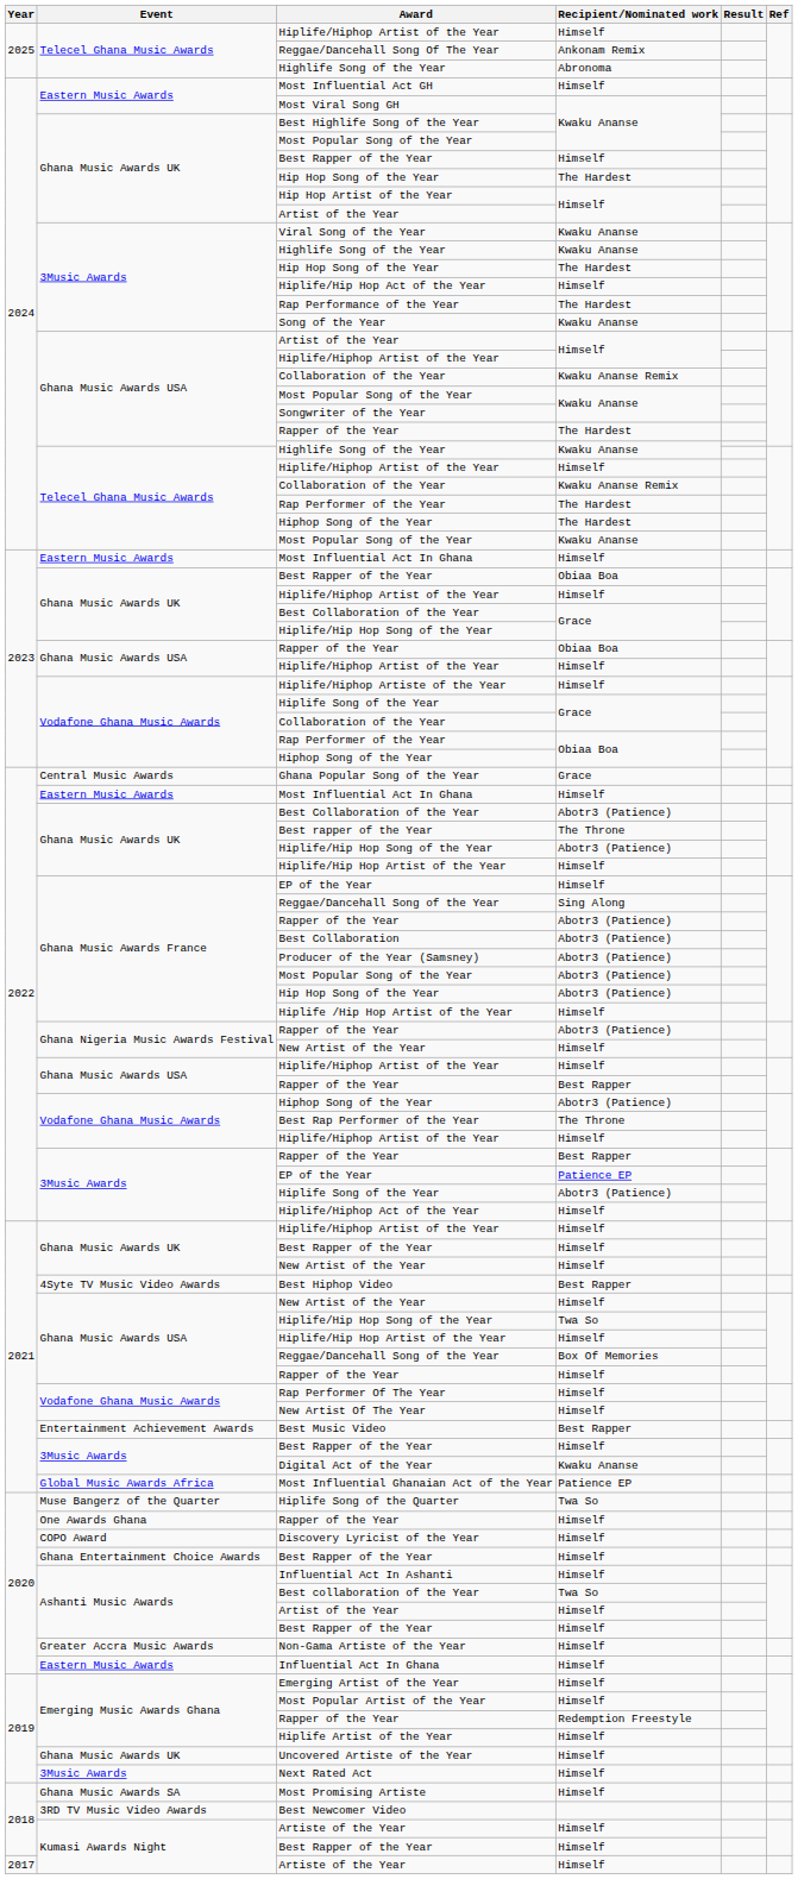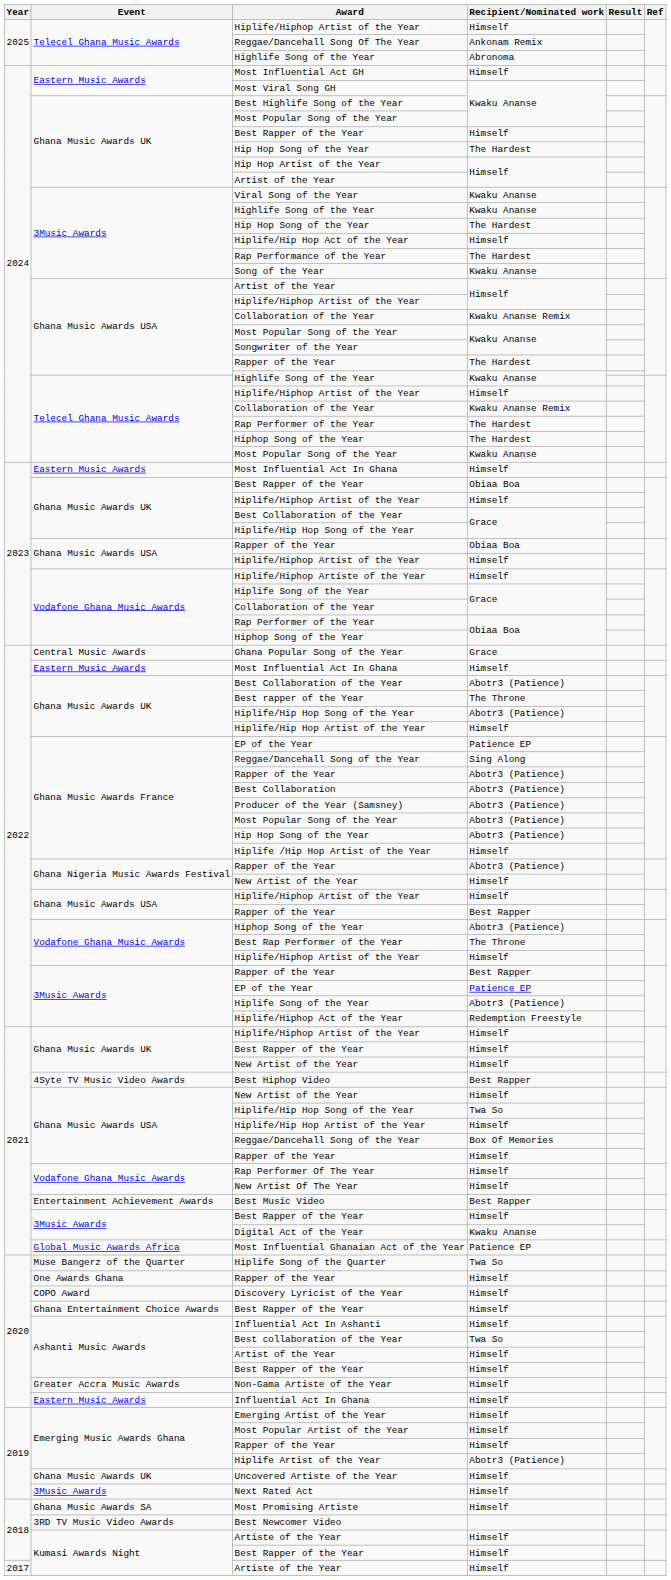 <table class="wikitable">
 <tr>
 <th>Year</th>
 <th>Event</th>
 <th>Award</th>
 <th>Recipient<strong>/Nominated work</strong></th>
 <th>Result</th>
 <th>Ref</th>
 </tr>
 <tr>
 <td rowspan="3">2025</td>
 <td rowspan="3"><a href='#'>Telecel Ghana Music Awards</a></td>
 <td>Hiplife/Hiphop Artist of the Year</td>
 <td>Himself</td>
 <td></td>
 <td rowspan="3"></td>
 </tr>
 <tr>
 <td>Reggae/Dancehall Song Of The Year</td>
 <td>Ankonam Remix</td>
 <td></td>
 </tr>
 <tr>
 <td>Highlife Song of the Year</td>
 <td>Abronoma</td>
 <td></td>
 </tr>
 <tr>
 <td rowspan="27">2024</td>
 <td rowspan="2"><a href='#'>Eastern Music Awards</a></td>
 <td>Most Influential Act GH</td>
 <td>Himself</td>
 <td></td>
 <td rowspan="2"></td>
 </tr>
 <tr>
 <td>Most Viral Song GH</td>
 <td rowspan="3">Kwaku Ananse</td>
 <td></td>
 </tr>
 <tr>
 <td rowspan="6">Ghana Music Awards UK</td>
 <td>Best Highlife Song of the Year</td>
 <td></td>
 <td rowspan="6"></td>
 </tr>
 <tr>
 <td>Most Popular Song of the Year</td>
 <td></td>
 </tr>
 <tr>
 <td>Best Rapper of the Year</td>
 <td>Himself</td>
 <td></td>
 </tr>
 <tr>
 <td>Hip Hop Song of the Year</td>
 <td>The Hardest</td>
 <td></td>
 </tr>
 <tr>
 <td>Hip Hop Artist of the Year</td>
 <td rowspan="2">Himself</td>
 <td></td>
 </tr>
 <tr>
 <td>Artist of the Year</td>
 <td></td>
 </tr>
 <tr>
 <td rowspan="6"><a href='#'>3Music Awards</a></td>
 <td>Viral Song of the Year</td>
 <td>Kwaku Ananse</td>
 <td></td>
 <td rowspan="6"></td>
 </tr>
 <tr>
 <td>Highlife Song of the Year</td>
 <td>Kwaku Ananse</td>
 <td></td>
 </tr>
 <tr>
 <td>Hip Hop Song of the Year</td>
 <td>The Hardest</td>
 <td></td>
 </tr>
 <tr>
 <td>Hiplife/Hip Hop Act of the Year</td>
 <td>Himself</td>
 <td></td>
 </tr>
 <tr>
 <td>Rap Performance of the Year</td>
 <td>The Hardest</td>
 <td></td>
 </tr>
 <tr>
 <td>Song of the Year</td>
 <td>Kwaku Ananse</td>
 <td></td>
 </tr>
 <tr>
 <td rowspan="7">Ghana Music Awards USA</td>
 <td>Artist of the Year</td>
 <td rowspan="2">Himself</td>
 <td></td>
 <td rowspan="7"></td>
 </tr>
 <tr>
 <td>Hiplife/Hiphop Artist of the Year</td>
 <td></td>
 </tr>
 <tr>
 <td>Collaboration of the Year</td>
 <td>Kwaku Ananse Remix</td>
 <td></td>
 </tr>
 <tr>
 <td>Most Popular Song of the Year</td>
 <td rowspan="2">Kwaku Ananse</td>
 <td></td>
 </tr>
 <tr>
 <td>Songwriter of the Year</td>
 <td></td>
 </tr>
 <tr>
 <td>Rapper of the Year</td>
 <td>The Hardest</td>
 <td></td>
 </tr>
 <tr>
 <td rowspan="2">Highlife Song of the Year</td>
 <td rowspan="2">Kwaku Ananse</td>
 <td></td>
 </tr>
 <tr>
 <td rowspan="6"><a href='#'>Telecel Ghana Music Awards</a></td>
 <td></td>
 <td rowspan="6"></td>
 </tr>
 <tr>
 <td>Hiplife/Hiphop Artist of the Year</td>
 <td>Himself</td>
 <td></td>
 </tr>
 <tr>
 <td>Collaboration of the Year</td>
 <td>Kwaku Ananse Remix</td>
 <td></td>
 </tr>
 <tr>
 <td>Rap Performer of the Year</td>
 <td>The Hardest</td>
 <td></td>
 </tr>
 <tr>
 <td>Hiphop Song of the Year</td>
 <td>The Hardest</td>
 <td></td>
 </tr>
 <tr>
 <td>Most Popular Song of the Year</td>
 <td>Kwaku Ananse</td>
 <td></td>
 </tr>
 <tr>
 <td rowspan="12">2023</td>
 <td><a href='#'>Eastern Music Awards</a></td>
 <td>Most Influential Act In Ghana</td>
 <td>Himself</td>
 <td></td>
 <td></td>
 </tr>
 <tr>
 <td rowspan="4">Ghana Music Awards UK</td>
 <td>Best Rapper of the Year</td>
 <td>Obiaa Boa</td>
 <td></td>
 <td rowspan="4"></td>
 </tr>
 <tr>
 <td>Hiplife/Hiphop Artist of the Year</td>
 <td>Himself</td>
 <td></td>
 </tr>
 <tr>
 <td>Best Collaboration of the Year</td>
 <td rowspan="2">Grace</td>
 <td></td>
 </tr>
 <tr>
 <td>Hiplife/Hip Hop Song of the Year</td>
 <td></td>
 </tr>
 <tr>
 <td rowspan="2">Ghana Music Awards USA</td>
 <td>Rapper of the Year</td>
 <td>Obiaa Boa</td>
 <td></td>
 <td rowspan="2"></td>
 </tr>
 <tr>
 <td>Hiplife/Hiphop Artist of the Year</td>
 <td>Himself</td>
 <td></td>
 </tr>
 <tr>
 <td rowspan="5"><a href='#'>Vodafone Ghana Music Awards</a></td>
 <td>Hiplife/Hiphop Artiste of the Year</td>
 <td>Himself</td>
 <td></td>
 <td rowspan="5"></td>
 </tr>
 <tr>
 <td>Hiplife Song of the Year</td>
 <td rowspan="2">Grace</td>
 <td></td>
 </tr>
 <tr>
 <td>Collaboration of the Year</td>
 <td></td>
 </tr>
 <tr>
 <td>Rap Performer of the Year</td>
 <td rowspan="2">Obiaa Boa</td>
 <td></td>
 </tr>
 <tr>
 <td>Hiphop Song of the Year</td>
 <td></td>
 </tr>
 <tr>
 <td rowspan="25">2022</td>
 <td>Central Music Awards</td>
 <td>Ghana Popular Song of the Year</td>
 <td>Grace</td>
 <td></td>
 <td></td>
 </tr>
 <tr>
 <td><a href='#'>Eastern Music Awards</a></td>
 <td>Most Influential Act In Ghana</td>
 <td>Himself</td>
 <td></td>
 <td></td>
 </tr>
 <tr>
 <td rowspan="4">Ghana Music Awards UK</td>
 <td>Best Collaboration of the Year</td>
 <td>Abotr3 (Patience)</td>
 <td></td>
 <td rowspan="4"></td>
 </tr>
 <tr>
 <td>Best rapper of the Year</td>
 <td>The Throne</td>
 <td></td>
 </tr>
 <tr>
 <td>Hiplife/Hip Hop Song of the Year</td>
 <td>Abotr3 (Patience)</td>
 <td></td>
 </tr>
 <tr>
 <td>Hiplife/Hip Hop Artist of the Year</td>
 <td>Himself</td>
 <td></td>
 </tr>
 <tr>
 <td rowspan="8">Ghana Music Awards France</td>
 <td>EP of the Year</td>
-<td>Himself</td>
+<td>Patience EP</td>
 <td></td>
 <td rowspan="8"></td>
 </tr>
 <tr>
 <td>Reggae/Dancehall Song of the Year</td>
 <td>Sing Along</td>
 <td></td>
 </tr>
 <tr>
 <td>Rapper of the Year</td>
 <td>Abotr3 (Patience)</td>
 <td></td>
 </tr>
 <tr>
 <td>Best Collaboration</td>
 <td>Abotr3 (Patience)</td>
 <td></td>
 </tr>
 <tr>
 <td>Producer of the Year (Samsney)</td>
 <td>Abotr3 (Patience)</td>
 <td></td>
 </tr>
 <tr>
 <td>Most Popular Song of the Year</td>
 <td>Abotr3 (Patience)</td>
 <td></td>
 </tr>
 <tr>
 <td>Hip Hop Song of the Year</td>
 <td>Abotr3 (Patience)</td>
 <td></td>
 </tr>
 <tr>
 <td>Hiplife /Hip Hop Artist of the Year</td>
 <td>Himself</td>
 <td></td>
 </tr>
 <tr>
 <td rowspan="2">Ghana Nigeria Music Awards Festival</td>
 <td>Rapper of the Year</td>
 <td>Abotr3 (Patience)</td>
 <td></td>
 <td rowspan="2"></td>
 </tr>
 <tr>
 <td>New Artist of the Year</td>
 <td>Himself</td>
 <td></td>
 </tr>
 <tr>
 <td rowspan="2">Ghana Music Awards USA</td>
 <td>Hiplife/Hiphop Artist of the Year</td>
 <td>Himself</td>
 <td></td>
 <td rowspan="2"></td>
 </tr>
 <tr>
 <td>Rapper of the Year</td>
 <td>Best Rapper</td>
 <td></td>
 </tr>
 <tr>
 <td rowspan="3"><a href='#'>Vodafone Ghana Music Awards</a></td>
 <td>Hiphop Song of the Year</td>
 <td>Abotr3 (Patience)</td>
 <td></td>
 <td rowspan="3"></td>
 </tr>
 <tr>
 <td>Best Rap Performer of the Year</td>
 <td>The Throne</td>
 <td></td>
 </tr>
 <tr>
 <td>Hiplife/Hiphop Artist of the Year</td>
 <td>Himself</td>
 <td></td>
 </tr>
 <tr>
 <td rowspan="4"><a href='#'>3Music Awards</a></td>
 <td>Rapper of the Year</td>
 <td>Best Rapper</td>
 <td></td>
 <td rowspan="4"></td>
 </tr>
 <tr>
 <td>EP of the Year</td>
 <td><a href='#'>Patience EP</a></td>
 <td></td>
 </tr>
 <tr>
 <td>Hiplife Song of the Year</td>
 <td>Abotr3 (Patience)</td>
 <td></td>
 </tr>
 <tr>
 <td>Hiplife/Hiphop Act of the Year</td>
-<td>Himself</td>
+<td>Redemption Freestyle</td>
 <td></td>
 </tr>
 <tr>
 <td rowspan="15">2021</td>
 <td rowspan="3">Ghana Music Awards UK</td>
 <td>Hiplife/Hiphop Artist of the Year</td>
 <td>Himself</td>
 <td></td>
 <td rowspan="3"></td>
 </tr>
 <tr>
 <td>Best Rapper of the Year</td>
 <td>Himself</td>
 <td></td>
 </tr>
 <tr>
 <td>New Artist of the Year</td>
 <td>Himself</td>
 <td></td>
 </tr>
 <tr>
 <td>4Syte TV Music Video Awards</td>
 <td>Best Hiphop Video</td>
 <td>Best Rapper</td>
 <td></td>
 <td></td>
 </tr>
 <tr>
 <td rowspan="5">Ghana Music Awards USA</td>
 <td>New Artist of the Year</td>
 <td>Himself</td>
 <td></td>
 <td rowspan="5"></td>
 </tr>
 <tr>
 <td>Hiplife/Hip Hop Song of the Year</td>
 <td>Twa So</td>
 <td></td>
 </tr>
 <tr>
 <td>Hiplife/Hip Hop Artist of the Year</td>
 <td>Himself</td>
 <td></td>
 </tr>
 <tr>
 <td>Reggae/Dancehall Song of the Year</td>
 <td>Box Of Memories</td>
 <td></td>
 </tr>
 <tr>
 <td>Rapper of the Year</td>
 <td>Himself</td>
 <td></td>
 </tr>
 <tr>
 <td rowspan="2"><a href='#'>Vodafone Ghana Music Awards</a></td>
 <td>Rap Performer Of The Year</td>
 <td>Himself</td>
 <td></td>
 <td rowspan="2"></td>
 </tr>
 <tr>
 <td>New Artist Of The Year</td>
 <td>Himself</td>
 <td></td>
 </tr>
 <tr>
 <td>Entertainment Achievement Awards</td>
 <td>Best Music Video</td>
 <td>Best Rapper</td>
 <td></td>
 <td></td>
 </tr>
 <tr>
 <td rowspan="2"><a href='#'>3Music Awards</a></td>
 <td>Best Rapper of the Year</td>
 <td>Himself</td>
 <td></td>
 <td rowspan="2"></td>
 </tr>
 <tr>
 <td>Digital Act of the Year</td>
 <td>Kwaku Ananse</td>
 <td></td>
 </tr>
 <tr>
 <td><a href='#'>Global Music Awards Africa</a></td>
 <td>Most Influential Ghanaian Act of the Year</td>
 <td>Patience EP</td>
 <td></td>
 <td></td>
 </tr>
 <tr>
 <td rowspan="10">2020</td>
 <td>Muse Bangerz of the Quarter</td>
 <td>Hiplife Song of the Quarter</td>
 <td>Twa So</td>
 <td></td>
 <td></td>
 </tr>
 <tr>
 <td>One Awards Ghana</td>
 <td>Rapper of the Year</td>
 <td>Himself</td>
 <td></td>
 <td></td>
 </tr>
 <tr>
 <td>COPO Award</td>
 <td>Discovery Lyricist of the Year</td>
 <td>Himself</td>
 <td></td>
 <td></td>
 </tr>
 <tr>
 <td>Ghana Entertainment Choice Awards</td>
 <td>Best Rapper of the Year</td>
 <td>Himself</td>
 <td></td>
 <td></td>
 </tr>
 <tr>
 <td rowspan="4">Ashanti Music Awards</td>
 <td>Influential Act In Ashanti</td>
 <td>Himself</td>
 <td></td>
 <td rowspan="4"></td>
 </tr>
 <tr>
 <td>Best collaboration of the Year</td>
 <td>Twa So</td>
 <td></td>
 </tr>
 <tr>
 <td>Artist of the Year</td>
 <td>Himself</td>
 <td></td>
 </tr>
 <tr>
 <td>Best Rapper of the Year</td>
 <td>Himself</td>
 <td></td>
 </tr>
 <tr>
 <td>Greater Accra Music Awards</td>
 <td>Non-Gama Artiste of the Year</td>
 <td>Himself</td>
 <td></td>
 <td></td>
 </tr>
 <tr>
 <td><a href='#'>Eastern Music Awards</a></td>
 <td>Influential Act In Ghana</td>
 <td>Himself</td>
 <td></td>
 <td></td>
 </tr>
 <tr>
 <td rowspan="6">2019</td>
 <td rowspan="4">Emerging Music Awards Ghana</td>
 <td>Emerging Artist of the Year</td>
 <td>Himself</td>
 <td></td>
 <td rowspan="4"></td>
 </tr>
 <tr>
 <td>Most Popular Artist of the Year</td>
 <td>Himself</td>
 <td></td>
 </tr>
 <tr>
 <td>Rapper of the Year</td>
-<td>Redemption Freestyle</td>
+<td>Himself</td>
 <td></td>
 </tr>
 <tr>
 <td>Hiplife Artist of the Year</td>
-<td>Himself</td>
+<td>Abotr3 (Patience)</td>
 <td></td>
 </tr>
 <tr>
 <td>Ghana Music Awards UK</td>
 <td>Uncovered Artiste of the Year</td>
 <td>Himself</td>
 <td></td>
 <td></td>
 </tr>
 <tr>
 <td><a href='#'>3Music Awards</a></td>
 <td>Next Rated Act</td>
 <td>Himself</td>
 <td></td>
 <td></td>
 </tr>
 <tr>
 <td rowspan="4">2018</td>
 <td>Ghana Music Awards SA</td>
 <td>Most Promising Artiste</td>
 <td>Himself</td>
 <td></td>
 <td></td>
 </tr>
 <tr>
 <td>3RD TV Music Video Awards</td>
 <td>Best Newcomer Video</td>
 <td></td>
 <td></td>
 <td></td>
 </tr>
 <tr>
 <td rowspan="3">Kumasi Awards Night</td>
 <td>Artiste of the Year</td>
 <td>Himself</td>
 <td></td>
 <td rowspan="2"></td>
 </tr>
 <tr>
 <td>Best Rapper of the Year</td>
 <td>Himself</td>
 <td></td>
 </tr>
 <tr>
 <td>2017</td>
 <td>Artiste of the Year</td>
 <td>Himself</td>
 <td></td>
 <td></td>
 </tr>
 </table>
